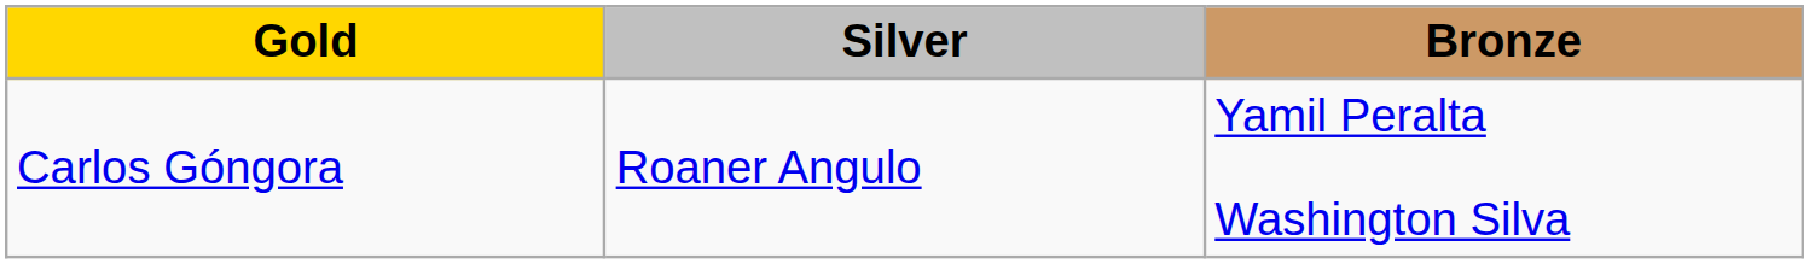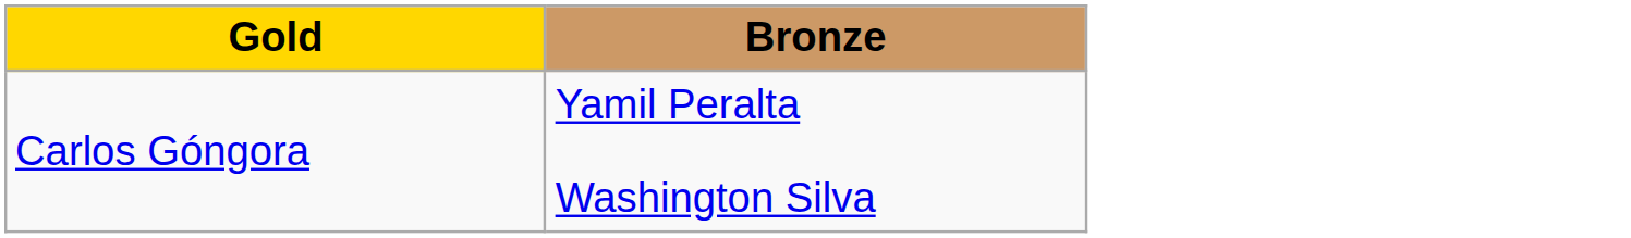 <table class="wikitable" style="text-align:left">
 <tr align="center">
 <td width=200 bgcolor=gold><strong>Gold</strong></td>
-<td width=200 bgcolor=silver><strong>Silver</strong></td>
 <td width=200 bgcolor=CC9966><strong>Bronze</strong></td>
 </tr>
 <tr>
 <td><a href='#'>Carlos Góngora</a><br></td>
-<td><a href='#'>Roaner Angulo</a><br></td>
 <td><a href='#'>Yamil Peralta</a><br><br><a href='#'>Washington Silva</a><br></td>
 </tr>
 </table>
